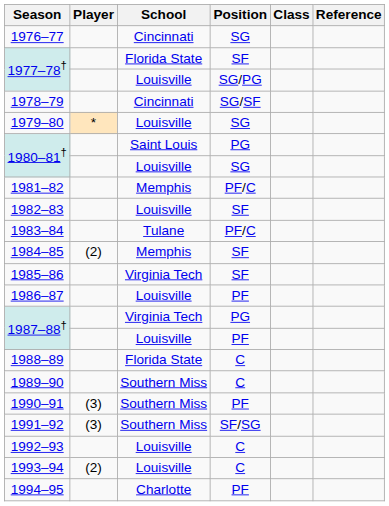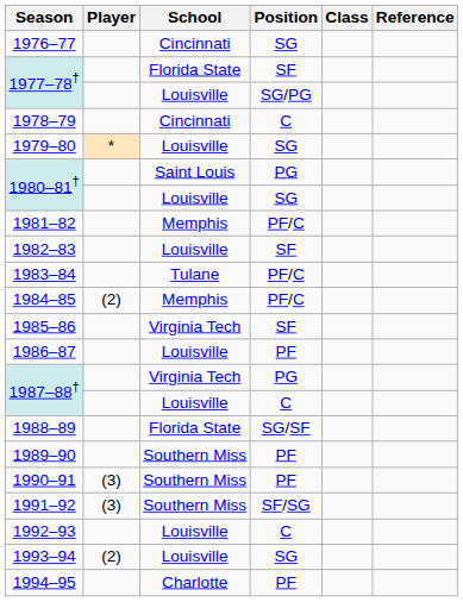 <table class="wikitable sortable">
 <tr>
 <th>Season</th>
 <th>Player</th>
 <th>School</th>
 <th>Position</th>
 <th>Class</th>
 <th class="unsortable">Reference</th>
 </tr>
 <tr align=center>
 <td><a href='#'>1976–77</a></td>
 <td></td>
 <td><a href='#'>Cincinnati</a></td>
 <td><a href='#'>SG</a></td>
 <td></td>
 <td></td>
 </tr>
 <tr align=center>
 <td style="background-color:#CFECEC;" rowspan=2><a href='#'>1977–78</a><sup>†</sup></td>
 <td></td>
 <td><a href='#'>Florida State</a></td>
 <td><a href='#'>SF</a></td>
 <td></td>
 <td></td>
 </tr>
 <tr align=center>
 <td></td>
 <td><a href='#'>Louisville</a></td>
 <td><a href='#'>SG</a>/<a href='#'>PG</a></td>
 <td></td>
 <td></td>
 </tr>
 <tr align=center>
 <td><a href='#'>1978–79</a></td>
 <td></td>
 <td><a href='#'>Cincinnati</a></td>
-<td><a href='#'>SG</a>/<a href='#'>SF</a></td>
+<td><a href='#'>C</a></td>
 <td></td>
 <td></td>
 </tr>
 <tr align=center>
 <td><a href='#'>1979–80</a></td>
 <td style="background-color:#FFE6BD">*</td>
 <td><a href='#'>Louisville</a></td>
 <td><a href='#'>SG</a></td>
 <td></td>
 <td></td>
 </tr>
 <tr align=center>
 <td style="background-color:#CFECEC;" rowspan=2><a href='#'>1980–81</a><sup>†</sup></td>
 <td></td>
 <td><a href='#'>Saint Louis</a></td>
 <td><a href='#'>PG</a></td>
 <td></td>
 <td></td>
 </tr>
 <tr align=center>
 <td></td>
 <td><a href='#'>Louisville</a></td>
 <td><a href='#'>SG</a></td>
 <td></td>
 <td></td>
 </tr>
 <tr align=center>
 <td><a href='#'>1981–82</a></td>
 <td></td>
 <td><a href='#'>Memphis</a></td>
 <td><a href='#'>PF</a>/<a href='#'>C</a></td>
 <td></td>
 <td></td>
 </tr>
 <tr align=center>
 <td><a href='#'>1982–83</a></td>
 <td></td>
 <td><a href='#'>Louisville</a></td>
 <td><a href='#'>SF</a></td>
 <td></td>
 <td></td>
 </tr>
 <tr align=center>
 <td><a href='#'>1983–84</a></td>
 <td></td>
 <td><a href='#'>Tulane</a></td>
 <td><a href='#'>PF</a>/<a href='#'>C</a></td>
 <td></td>
 <td></td>
 </tr>
 <tr align=center>
 <td><a href='#'>1984–85</a></td>
 <td> (2)</td>
 <td><a href='#'>Memphis</a></td>
-<td><a href='#'>SF</a></td>
+<td><a href='#'>PF</a>/<a href='#'>C</a></td>
 <td></td>
 <td></td>
 </tr>
 <tr align=center>
 <td><a href='#'>1985–86</a></td>
 <td></td>
 <td><a href='#'>Virginia Tech</a></td>
 <td><a href='#'>SF</a></td>
 <td></td>
 <td></td>
 </tr>
 <tr align=center>
 <td><a href='#'>1986–87</a></td>
 <td></td>
 <td><a href='#'>Louisville</a></td>
 <td><a href='#'>PF</a></td>
 <td></td>
 <td></td>
 </tr>
 <tr align=center>
 <td style="background-color:#CFECEC;" rowspan=2><a href='#'>1987–88</a><sup>†</sup></td>
 <td></td>
 <td><a href='#'>Virginia Tech</a></td>
 <td><a href='#'>PG</a></td>
 <td></td>
 <td></td>
 </tr>
 <tr align=center>
 <td></td>
 <td><a href='#'>Louisville</a></td>
-<td><a href='#'>PF</a></td>
+<td><a href='#'>C</a></td>
 <td></td>
 <td></td>
 </tr>
 <tr align=center>
 <td><a href='#'>1988–89</a></td>
 <td></td>
 <td><a href='#'>Florida State</a></td>
-<td><a href='#'>C</a></td>
+<td><a href='#'>SG</a>/<a href='#'>SF</a></td>
 <td></td>
 <td></td>
 </tr>
 <tr align=center>
 <td><a href='#'>1989–90</a></td>
 <td></td>
 <td><a href='#'>Southern Miss</a></td>
-<td><a href='#'>C</a></td>
+<td><a href='#'>PF</a></td>
 <td></td>
 <td></td>
 </tr>
 <tr align=center>
 <td><a href='#'>1990–91</a></td>
 <td> (3)</td>
 <td><a href='#'>Southern Miss</a></td>
 <td><a href='#'>PF</a></td>
 <td></td>
 <td></td>
 </tr>
 <tr align=center>
 <td><a href='#'>1991–92</a></td>
 <td> (3)</td>
 <td><a href='#'>Southern Miss</a></td>
 <td><a href='#'>SF</a>/<a href='#'>SG</a></td>
 <td></td>
 <td></td>
 </tr>
 <tr align=center>
 <td><a href='#'>1992–93</a></td>
 <td></td>
 <td><a href='#'>Louisville</a></td>
 <td><a href='#'>C</a></td>
 <td></td>
 <td></td>
 </tr>
 <tr align=center>
 <td><a href='#'>1993–94</a></td>
 <td> (2)</td>
 <td><a href='#'>Louisville</a></td>
-<td><a href='#'>C</a></td>
+<td><a href='#'>SG</a></td>
 <td></td>
 <td></td>
 </tr>
 <tr align=center>
 <td><a href='#'>1994–95</a></td>
 <td></td>
 <td><a href='#'>Charlotte</a></td>
 <td><a href='#'>PF</a></td>
 <td></td>
 <td></td>
 </tr>
 </table>
